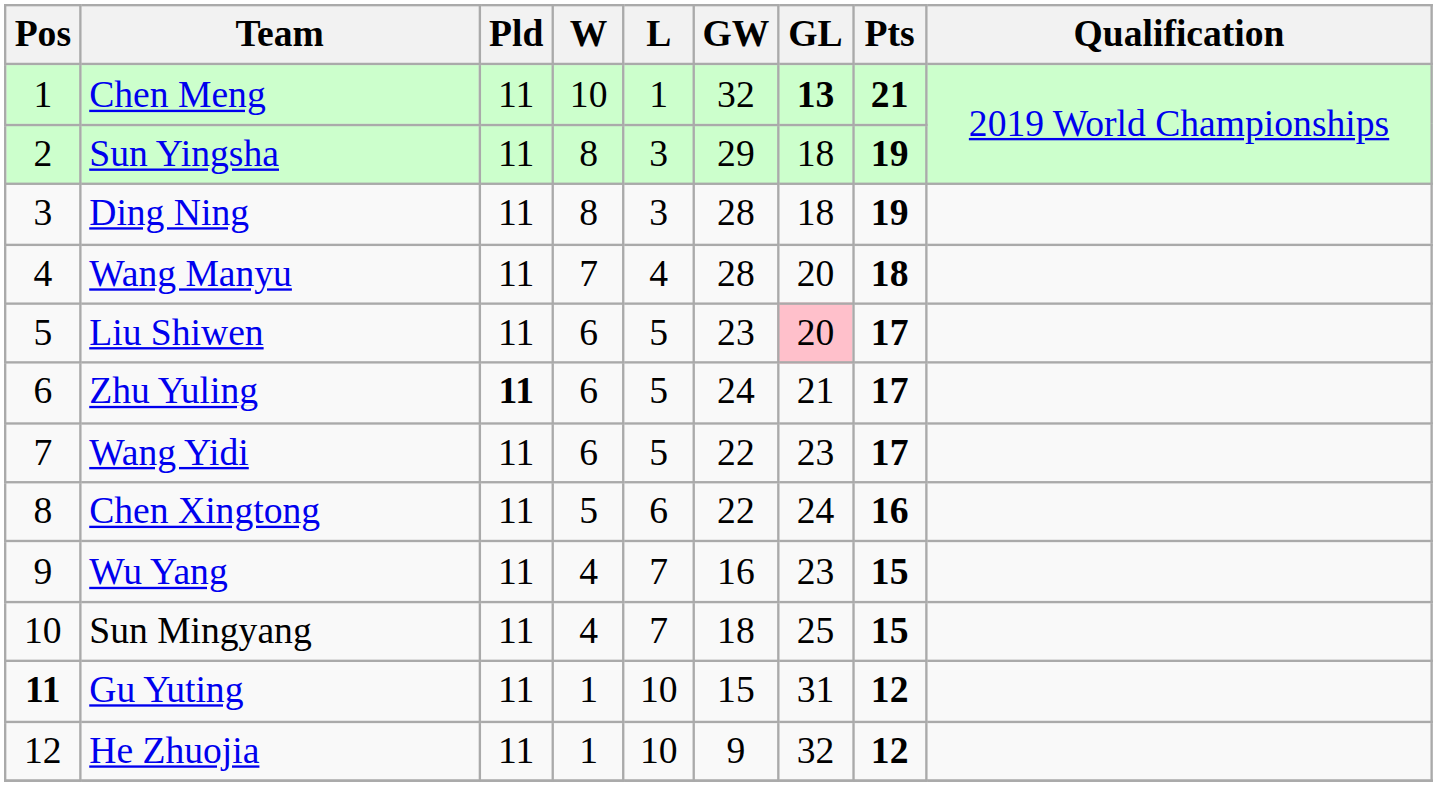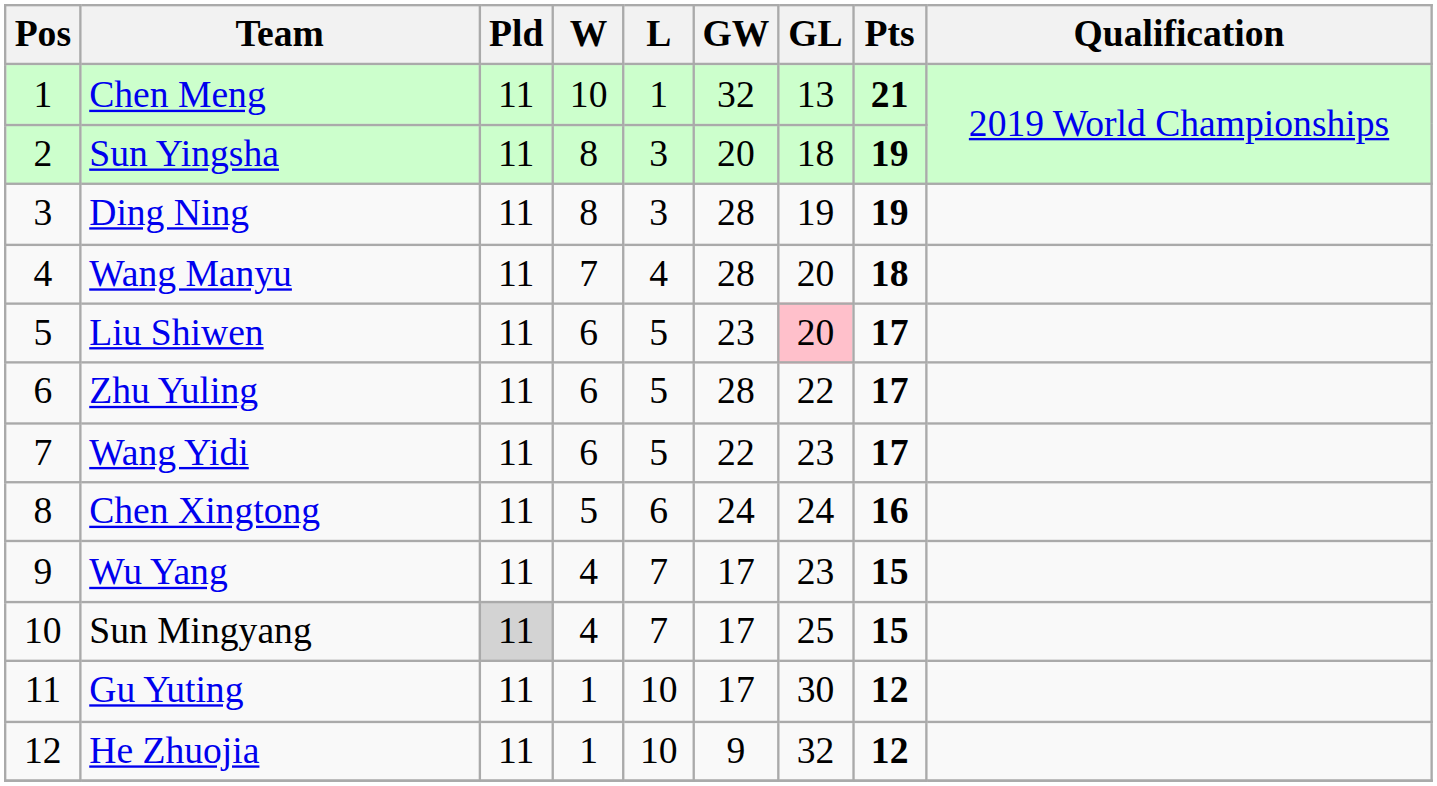 <table class="wikitable" style="text-align:center">
 <tr>
 <th width=25>Pos</th>
 <th width=200>Team</th>
 <th width=25>Pld</th>
 <th width=25>W</th>
 <th width=25>L</th>
 <th width=25>GW</th>
 <th width=25>GL</th>
 <th width=25>Pts</th>
 <th width=250>Qualification</th>
 </tr>
 <tr bgcolor=ccffcc>
 <td>1</td>
 <td style="text-align:left;"><a href='#'>Chen Meng</a></td>
 <td>11</td>
 <td>10</td>
 <td>1</td>
 <td>32</td>
-<td><strong>13</strong></td>
+<td>13</td>
 <td><strong>21</strong></td>
 <td rowspan=2 style="text-align:center;"><a href='#'>2019 World Championships</a></td>
 </tr>
 <tr bgcolor=ccffcc>
 <td>2</td>
 <td style="text-align:left;"><a href='#'>Sun Yingsha</a></td>
 <td>11</td>
 <td>8</td>
 <td>3</td>
-<td>29</td>
+<td>20</td>
 <td>18</td>
 <td><strong>19</strong></td>
 </tr>
 <tr>
 <td>3</td>
 <td style="text-align:left;"><a href='#'>Ding Ning</a></td>
 <td>11</td>
 <td>8</td>
 <td>3</td>
 <td>28</td>
-<td>18</td>
+<td>19</td>
 <td><strong>19</strong></td>
 </tr>
 <tr>
 <td>4</td>
 <td style="text-align:left;"><a href='#'>Wang Manyu</a></td>
 <td>11</td>
 <td>7</td>
 <td>4</td>
 <td>28</td>
 <td>20</td>
 <td><strong>18</strong></td>
 <td></td>
 </tr>
 <tr>
 <td>5</td>
 <td style="text-align:left;"><a href='#'>Liu Shiwen</a></td>
 <td>11</td>
 <td>6</td>
 <td>5</td>
 <td>23</td>
 <td style="background: pink;">20</td>
 <td><strong>17</strong></td>
 <td></td>
 </tr>
 <tr>
 <td>6</td>
 <td style="text-align:left;"><a href='#'>Zhu Yuling</a></td>
-<td><strong>11</strong></td>
+<td>11</td>
 <td>6</td>
 <td>5</td>
-<td>24</td>
-<td>21</td>
+<td>28</td>
+<td>22</td>
 <td><strong>17</strong></td>
 <td></td>
 </tr>
 <tr>
 <td>7</td>
 <td style="text-align:left;"><a href='#'>Wang Yidi</a></td>
 <td>11</td>
 <td>6</td>
 <td>5</td>
 <td>22</td>
 <td>23</td>
 <td><strong>17</strong></td>
 <td></td>
 </tr>
 <tr>
 <td>8</td>
 <td style="text-align:left;"><a href='#'>Chen Xingtong</a></td>
 <td>11</td>
 <td>5</td>
 <td>6</td>
-<td>22</td>
+<td>24</td>
 <td>24</td>
 <td><strong>16</strong></td>
 <td></td>
 </tr>
 <tr>
 <td>9</td>
 <td style="text-align:left;"><a href='#'>Wu Yang</a></td>
 <td>11</td>
 <td>4</td>
 <td>7</td>
-<td>16</td>
+<td>17</td>
 <td>23</td>
 <td><strong>15</strong></td>
 <td></td>
 </tr>
 <tr>
 <td>10</td>
 <td style="text-align:left;">Sun Mingyang</td>
-<td>11</td>
+<td style="background: lightgrey;">11</td>
 <td>4</td>
 <td>7</td>
-<td>18</td>
+<td>17</td>
 <td>25</td>
 <td><strong>15</strong></td>
 <td></td>
 </tr>
 <tr>
-<td><strong>11</strong></td>
+<td>11</td>
 <td style="text-align:left;"><a href='#'>Gu Yuting</a></td>
 <td>11</td>
 <td>1</td>
 <td>10</td>
-<td>15</td>
-<td>31</td>
+<td>17</td>
+<td>30</td>
 <td><strong>12</strong></td>
 <td></td>
 </tr>
 <tr>
 <td>12</td>
 <td style="text-align:left;"><a href='#'>He Zhuojia</a></td>
 <td>11</td>
 <td>1</td>
 <td>10</td>
 <td>9</td>
 <td>32</td>
 <td><strong>12</strong></td>
 <td></td>
 </tr>
 <tr>
 </tr>
 </table>
